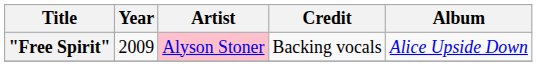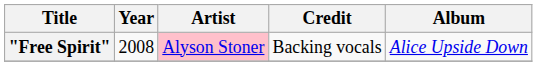 <table class="wikitable plainrowheaders unsortable" style="text-align: margin;">
 <tr>
 <th scope="col">Title</th>
 <th scope="col">Year</th>
 <th scope="col">Artist</th>
 <th scope="col">Credit</th>
 <th scope="col">Album</th>
 </tr>
 <tr>
 <th scope="row">"Free Spirit"</th>
-<td>2009</td>
+<td>2008</td>
 <td style="background: pink;"><a href='#'>Alyson Stoner</a></td>
 <td>Backing vocals</td>
 <td><em><a href='#'>Alice Upside Down</a></em></td>
 </tr>
 <tr>
 </tr>
 </table>
